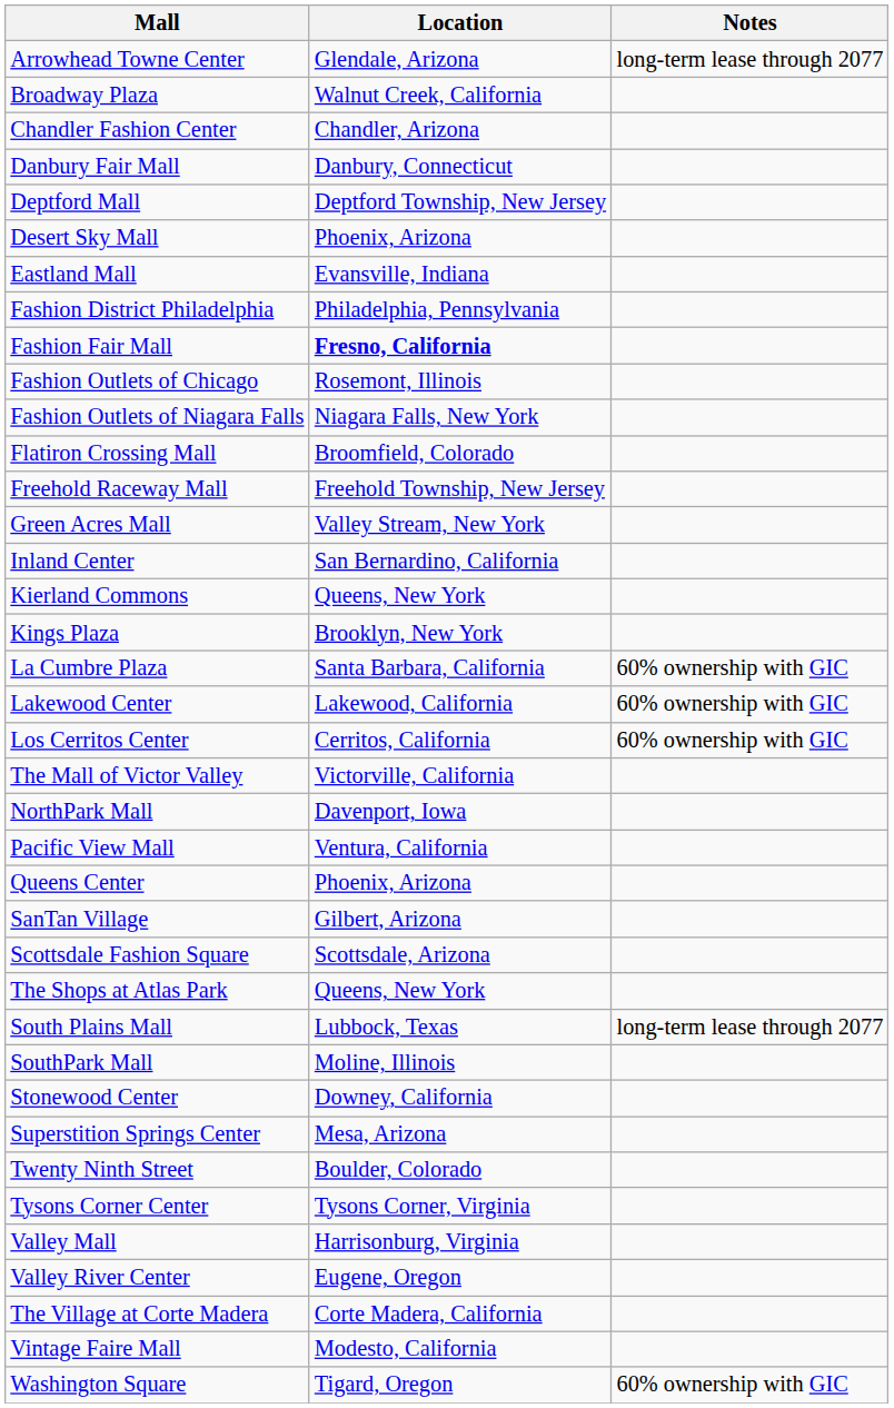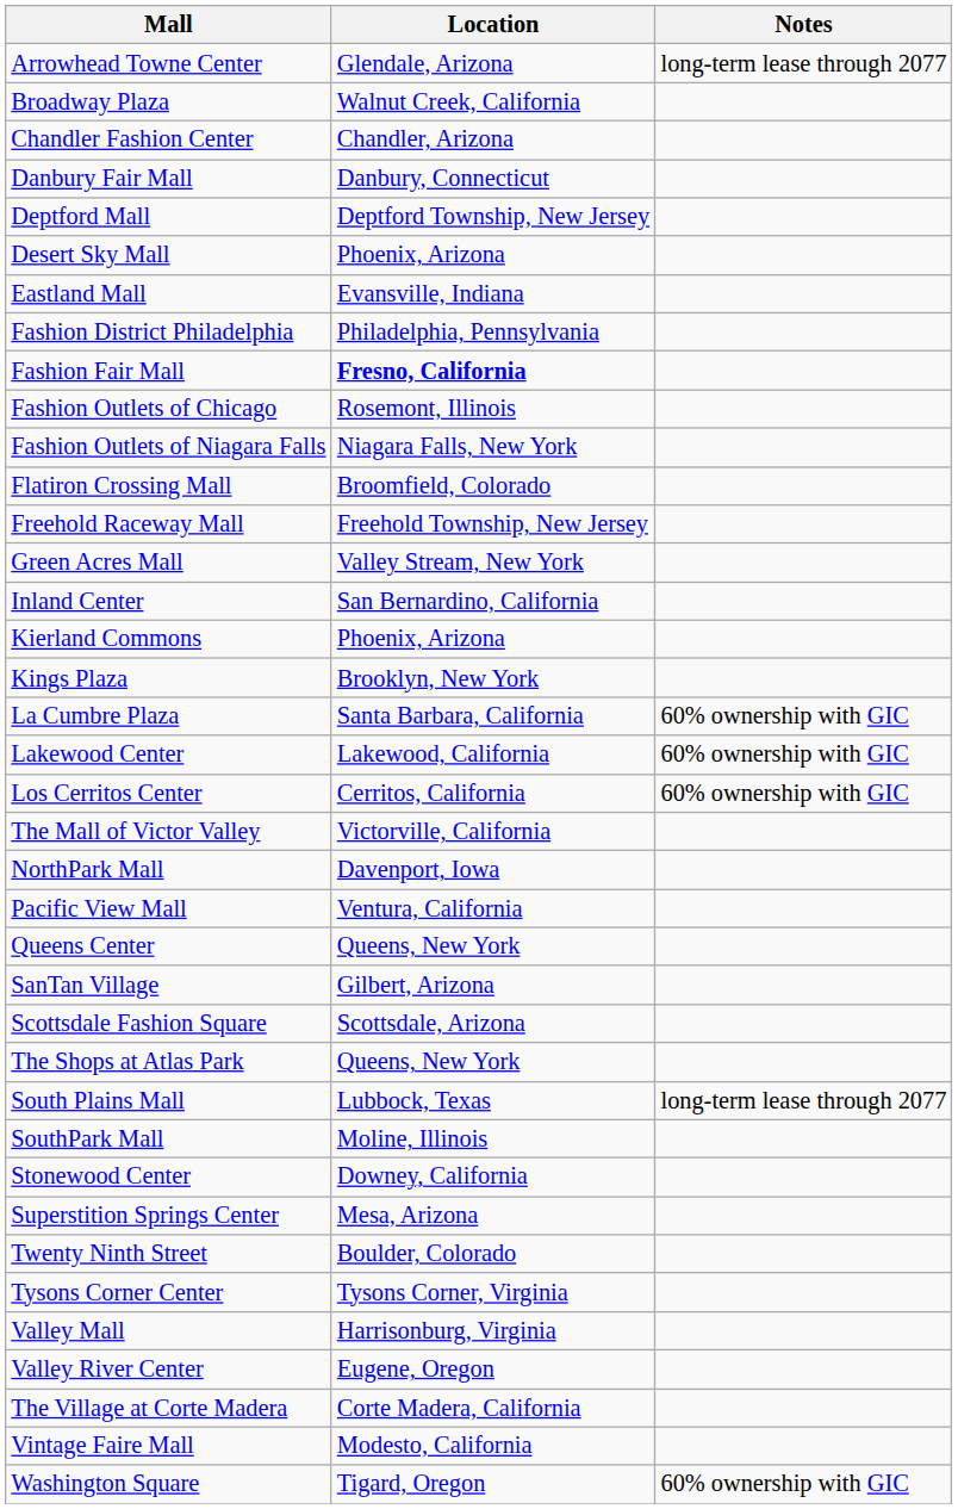 <table class="wikitable sortable">
 <tr>
 <th>Mall</th>
 <th>Location</th>
 <th>Notes</th>
 </tr>
 <tr>
 <td><a href='#'>Arrowhead Towne Center</a></td>
 <td><a href='#'>Glendale, Arizona</a></td>
 <td>long-term lease through 2077</td>
 </tr>
 <tr>
 <td><a href='#'>Broadway Plaza</a></td>
 <td><a href='#'>Walnut Creek, California</a></td>
 <td></td>
 </tr>
 <tr>
 <td><a href='#'>Chandler Fashion Center</a></td>
 <td><a href='#'>Chandler, Arizona</a></td>
 <td></td>
 </tr>
 <tr>
 <td><a href='#'>Danbury Fair Mall</a></td>
 <td><a href='#'>Danbury, Connecticut</a></td>
 <td></td>
 </tr>
 <tr>
 <td><a href='#'>Deptford Mall</a></td>
 <td><a href='#'>Deptford Township, New Jersey</a></td>
 <td></td>
 </tr>
 <tr>
 <td><a href='#'>Desert Sky Mall</a></td>
 <td><a href='#'>Phoenix, Arizona</a></td>
 <td></td>
 </tr>
 <tr>
 <td><a href='#'>Eastland Mall</a></td>
 <td><a href='#'>Evansville, Indiana</a></td>
 <td></td>
 </tr>
 <tr>
 <td><a href='#'>Fashion District Philadelphia</a></td>
 <td><a href='#'>Philadelphia, Pennsylvania</a></td>
 <td></td>
 </tr>
 <tr>
 <td><a href='#'>Fashion Fair Mall</a></td>
 <td><strong><a href='#'>Fresno, California</a></strong></td>
 <td></td>
 </tr>
 <tr>
 <td><a href='#'>Fashion Outlets of Chicago</a></td>
 <td><a href='#'>Rosemont, Illinois</a></td>
 <td></td>
 </tr>
 <tr>
 <td><a href='#'>Fashion Outlets of Niagara Falls</a></td>
 <td><a href='#'>Niagara Falls, New York</a></td>
 <td></td>
 </tr>
 <tr>
 <td><a href='#'>Flatiron Crossing Mall</a></td>
 <td><a href='#'>Broomfield, Colorado</a></td>
 <td></td>
 </tr>
 <tr>
 <td><a href='#'>Freehold Raceway Mall</a></td>
 <td><a href='#'>Freehold Township, New Jersey</a></td>
 <td></td>
 </tr>
 <tr>
 <td><a href='#'>Green Acres Mall</a></td>
 <td><a href='#'>Valley Stream, New York</a></td>
 <td></td>
 </tr>
 <tr>
 <td><a href='#'>Inland Center</a></td>
 <td><a href='#'>San Bernardino, California</a></td>
 <td></td>
 </tr>
 <tr>
 <td><a href='#'>Kierland Commons</a></td>
-<td><a href='#'>Queens, New York</a></td>
+<td><a href='#'>Phoenix, Arizona</a></td>
 <td></td>
 </tr>
 <tr>
 <td><a href='#'>Kings Plaza</a></td>
 <td><a href='#'>Brooklyn, New York</a></td>
 <td></td>
 </tr>
 <tr>
 <td><a href='#'>La Cumbre Plaza</a></td>
 <td><a href='#'>Santa Barbara, California</a></td>
 <td>60% ownership with <a href='#'>GIC</a></td>
 </tr>
 <tr>
 <td><a href='#'>Lakewood Center</a></td>
 <td><a href='#'>Lakewood, California</a></td>
 <td>60% ownership with <a href='#'>GIC</a></td>
 </tr>
 <tr>
 <td><a href='#'>Los Cerritos Center</a></td>
 <td><a href='#'>Cerritos, California</a></td>
 <td>60% ownership with <a href='#'>GIC</a></td>
 </tr>
 <tr>
 <td><a href='#'>The Mall of Victor Valley</a></td>
 <td><a href='#'>Victorville, California</a></td>
 <td></td>
 </tr>
 <tr>
 <td><a href='#'>NorthPark Mall</a></td>
 <td><a href='#'>Davenport, Iowa</a></td>
 <td></td>
 </tr>
 <tr>
 <td><a href='#'>Pacific View Mall</a></td>
 <td><a href='#'>Ventura, California</a></td>
 <td></td>
 </tr>
 <tr>
 <td><a href='#'>Queens Center</a></td>
-<td><a href='#'>Phoenix, Arizona</a></td>
+<td><a href='#'>Queens, New York</a></td>
 <td></td>
 </tr>
 <tr>
 <td><a href='#'>SanTan Village</a></td>
 <td><a href='#'>Gilbert, Arizona</a></td>
 <td></td>
 </tr>
 <tr>
 <td><a href='#'>Scottsdale Fashion Square</a></td>
 <td><a href='#'>Scottsdale, Arizona</a></td>
 <td></td>
 </tr>
 <tr>
 <td><a href='#'>The Shops at Atlas Park</a></td>
 <td><a href='#'>Queens, New York</a></td>
 <td></td>
 </tr>
 <tr>
 <td><a href='#'>South Plains Mall</a></td>
 <td><a href='#'>Lubbock, Texas</a></td>
 <td>long-term lease through 2077</td>
 </tr>
 <tr>
 <td><a href='#'>SouthPark Mall</a></td>
 <td><a href='#'>Moline, Illinois</a></td>
 <td></td>
 </tr>
 <tr>
 <td><a href='#'>Stonewood Center</a></td>
 <td><a href='#'>Downey, California</a></td>
 <td></td>
 </tr>
 <tr>
 <td><a href='#'>Superstition Springs Center</a></td>
 <td><a href='#'>Mesa, Arizona</a></td>
 <td></td>
 </tr>
 <tr>
 <td><a href='#'>Twenty Ninth Street</a></td>
 <td><a href='#'>Boulder, Colorado</a></td>
 <td></td>
 </tr>
 <tr>
 <td><a href='#'>Tysons Corner Center</a></td>
 <td><a href='#'>Tysons Corner, Virginia</a></td>
 <td></td>
 </tr>
 <tr>
 <td><a href='#'>Valley Mall</a></td>
 <td><a href='#'>Harrisonburg, Virginia</a></td>
 <td></td>
 </tr>
 <tr>
 <td><a href='#'>Valley River Center</a></td>
 <td><a href='#'>Eugene, Oregon</a></td>
 <td></td>
 </tr>
 <tr>
 <td><a href='#'>The Village at Corte Madera</a></td>
 <td><a href='#'>Corte Madera, California</a></td>
 <td></td>
 </tr>
 <tr>
 <td><a href='#'>Vintage Faire Mall</a></td>
 <td><a href='#'>Modesto, California</a></td>
 <td></td>
 </tr>
 <tr>
 <td><a href='#'>Washington Square</a></td>
 <td><a href='#'>Tigard, Oregon</a></td>
 <td>60% ownership with <a href='#'>GIC</a></td>
 </tr>
 </table>
